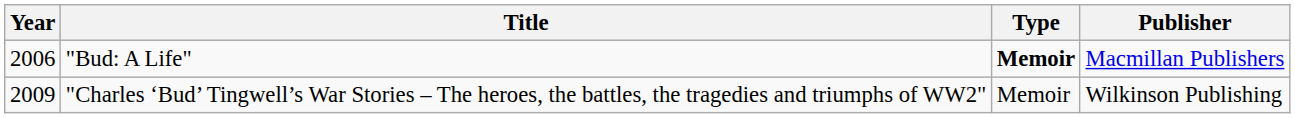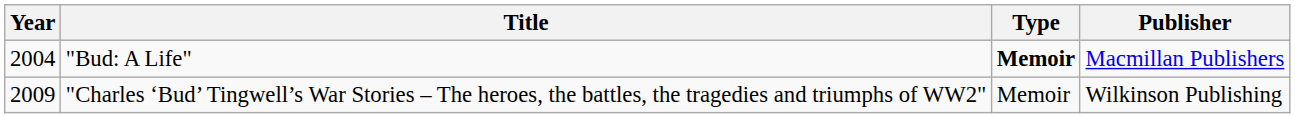 <table class=wikitable>
 <tr>
 <th>Year</th>
 <th>Title</th>
 <th>Type</th>
 <th>Publisher</th>
 </tr>
 <tr>
-<td>2006</td>
+<td>2004</td>
 <td>"Bud: A Life"</td>
 <td><strong>Memoir</strong></td>
 <td><a href='#'>Macmillan Publishers</a></td>
 </tr>
 <tr>
 <td>2009</td>
 <td>"Charles ‘Bud’ Tingwell’s War Stories – The heroes, the battles, the tragedies and triumphs of WW2"</td>
 <td>Memoir</td>
 <td>Wilkinson Publishing</td>
 </tr>
 </table>
